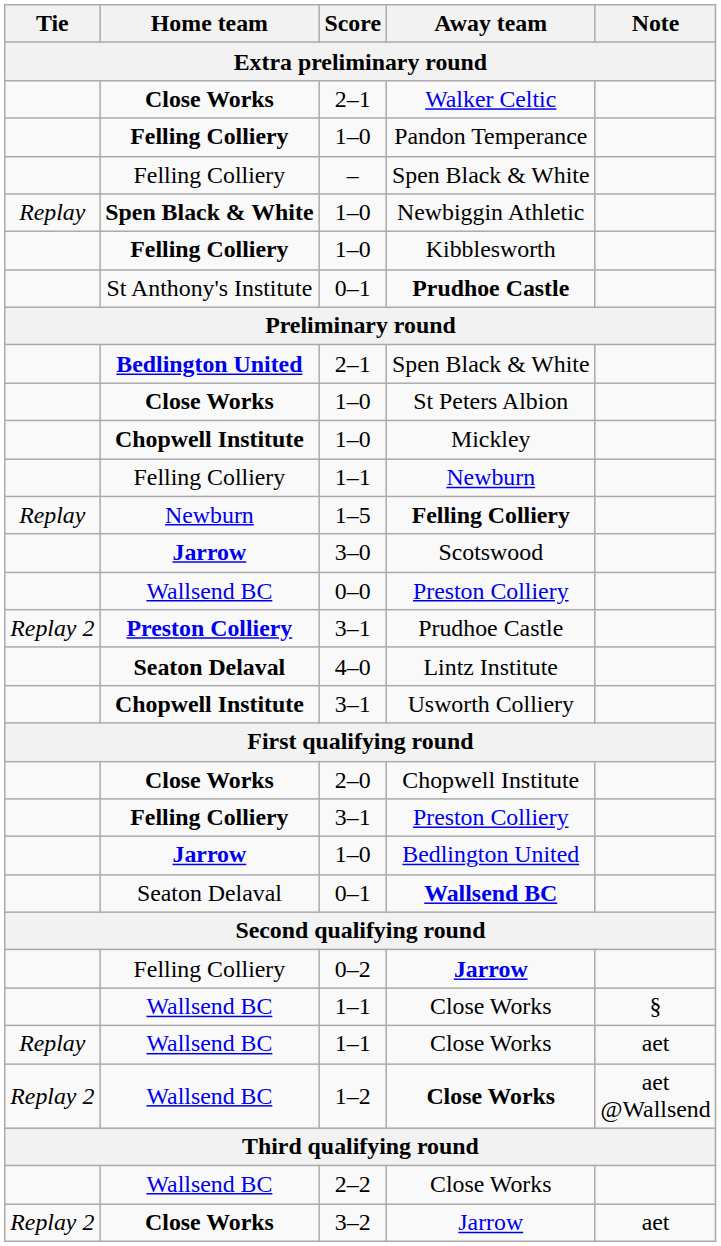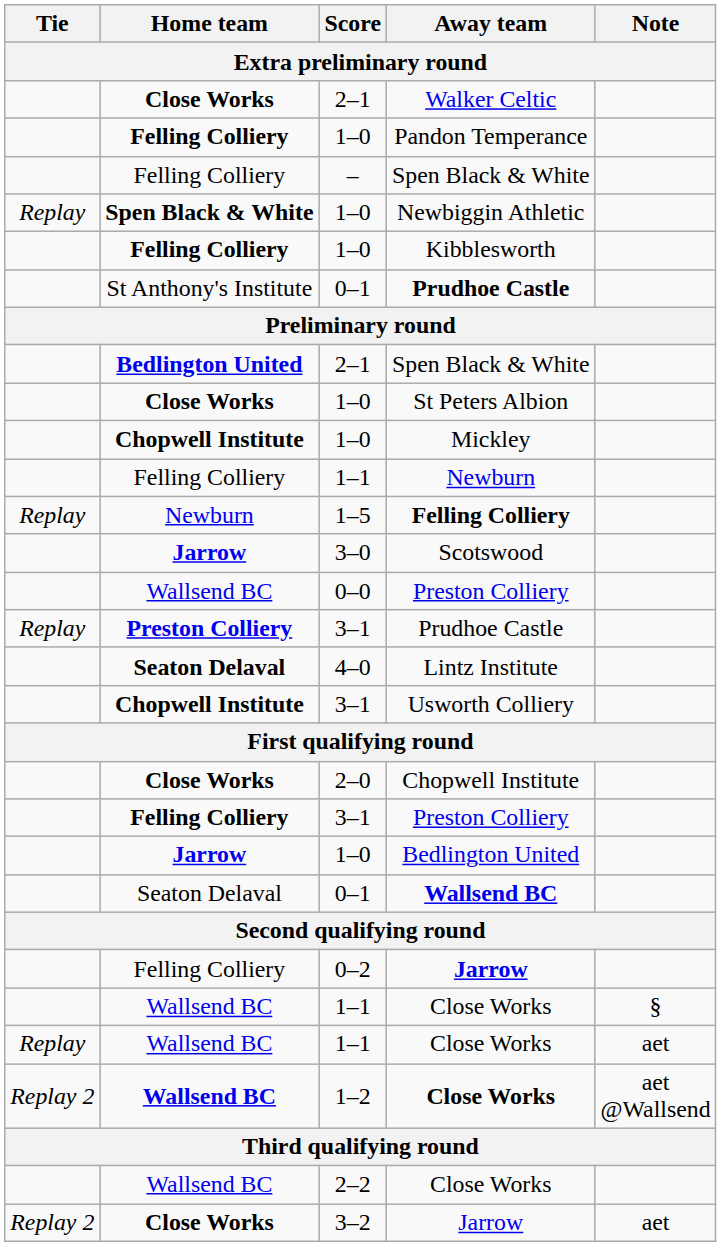 <table class="wikitable" style="text-align:center;">
 <tr>
 <th>Tie</th>
 <th>Home team</th>
 <th>Score</th>
 <th>Away team</th>
 <th>Note</th>
 </tr>
 <tr>
 <th colspan=5>Extra preliminary round</th>
 </tr>
 <tr>
 <td></td>
 <td><strong>Close Works</strong></td>
 <td>2–1</td>
 <td><a href='#'>Walker Celtic</a></td>
 <td></td>
 </tr>
 <tr>
 <td></td>
 <td><strong>Felling Colliery</strong></td>
 <td>1–0</td>
 <td>Pandon Temperance</td>
 <td></td>
 </tr>
 <tr>
 <td></td>
 <td>Felling Colliery</td>
 <td>–</td>
 <td>Spen Black & White</td>
 <td></td>
 </tr>
 <tr>
 <td><em>Replay</em></td>
 <td><strong>Spen Black & White</strong></td>
 <td>1–0</td>
 <td>Newbiggin Athletic</td>
 <td></td>
 </tr>
 <tr>
 <td></td>
 <td><strong>Felling Colliery</strong></td>
 <td>1–0</td>
 <td>Kibblesworth</td>
 <td></td>
 </tr>
 <tr>
 <td></td>
 <td>St Anthony's Institute</td>
 <td>0–1</td>
 <td><strong>Prudhoe Castle</strong></td>
 <td></td>
 </tr>
 <tr>
 <th colspan=5>Preliminary round</th>
 </tr>
 <tr>
 <td></td>
 <td><strong><a href='#'>Bedlington United</a></strong></td>
 <td>2–1</td>
 <td>Spen Black & White</td>
 <td></td>
 </tr>
 <tr>
 <td></td>
 <td><strong>Close Works</strong></td>
 <td>1–0</td>
 <td>St Peters Albion</td>
 <td></td>
 </tr>
 <tr>
 <td></td>
 <td><strong>Chopwell Institute</strong></td>
 <td>1–0</td>
 <td>Mickley</td>
 <td></td>
 </tr>
 <tr>
 <td></td>
 <td>Felling Colliery</td>
 <td>1–1</td>
 <td><a href='#'>Newburn</a></td>
 <td></td>
 </tr>
 <tr>
 <td><em>Replay</em></td>
 <td><a href='#'>Newburn</a></td>
 <td>1–5</td>
 <td><strong>Felling Colliery</strong></td>
 <td></td>
 </tr>
 <tr>
 <td></td>
 <td><strong><a href='#'>Jarrow</a></strong></td>
 <td>3–0</td>
 <td>Scotswood</td>
 <td></td>
 </tr>
 <tr>
 <td></td>
 <td><a href='#'>Wallsend BC</a></td>
 <td>0–0</td>
 <td><a href='#'>Preston Colliery</a></td>
 <td></td>
 </tr>
 <tr>
-<td><em>Replay 2</em></td>
+<td><em>Replay</em></td>
 <td><strong><a href='#'>Preston Colliery</a></strong></td>
 <td>3–1</td>
 <td>Prudhoe Castle</td>
 <td></td>
 </tr>
 <tr>
 <td></td>
 <td><strong>Seaton Delaval</strong></td>
 <td>4–0</td>
 <td>Lintz Institute</td>
 <td></td>
 </tr>
 <tr>
 <td></td>
 <td><strong>Chopwell Institute</strong></td>
 <td>3–1</td>
 <td>Usworth Colliery</td>
 <td></td>
 </tr>
 <tr>
 <th colspan=5>First qualifying round</th>
 </tr>
 <tr>
 <td></td>
 <td><strong>Close Works</strong></td>
 <td>2–0</td>
 <td>Chopwell Institute</td>
 <td></td>
 </tr>
 <tr>
 <td></td>
 <td><strong>Felling Colliery</strong></td>
 <td>3–1</td>
 <td><a href='#'>Preston Colliery</a></td>
 <td></td>
 </tr>
 <tr>
 <td></td>
 <td><strong><a href='#'>Jarrow</a></strong></td>
 <td>1–0</td>
 <td><a href='#'>Bedlington United</a></td>
 <td></td>
 </tr>
 <tr>
 <td></td>
 <td>Seaton Delaval</td>
 <td>0–1</td>
 <td><strong><a href='#'>Wallsend BC</a></strong></td>
 <td></td>
 </tr>
 <tr>
 <th colspan=5>Second qualifying round</th>
 </tr>
 <tr>
 <td></td>
 <td>Felling Colliery</td>
 <td>0–2</td>
 <td><strong><a href='#'>Jarrow</a></strong></td>
 <td></td>
 </tr>
 <tr>
 <td></td>
 <td><a href='#'>Wallsend BC</a></td>
 <td>1–1</td>
 <td>Close Works</td>
 <td>§</td>
 </tr>
 <tr>
 <td><em>Replay</em></td>
 <td><a href='#'>Wallsend BC</a></td>
 <td>1–1</td>
 <td>Close Works</td>
 <td>aet</td>
 </tr>
 <tr>
 <td><em>Replay 2</em></td>
-<td><a href='#'>Wallsend BC</a></td>
+<td><strong><a href='#'>Wallsend BC</a></strong></td>
 <td>1–2</td>
 <td><strong>Close Works</strong></td>
 <td>aet<br>@Wallsend</td>
 </tr>
 <tr>
 <th colspan=5>Third qualifying round</th>
 </tr>
 <tr>
 <td></td>
 <td><a href='#'>Wallsend BC</a></td>
 <td>2–2</td>
 <td>Close Works</td>
 <td></td>
 </tr>
 <tr>
 <td><em>Replay 2</em></td>
 <td><strong>Close Works</strong></td>
 <td>3–2</td>
 <td><a href='#'>Jarrow</a></td>
 <td>aet</td>
 </tr>
 <tr>
 </tr>
 </table>
